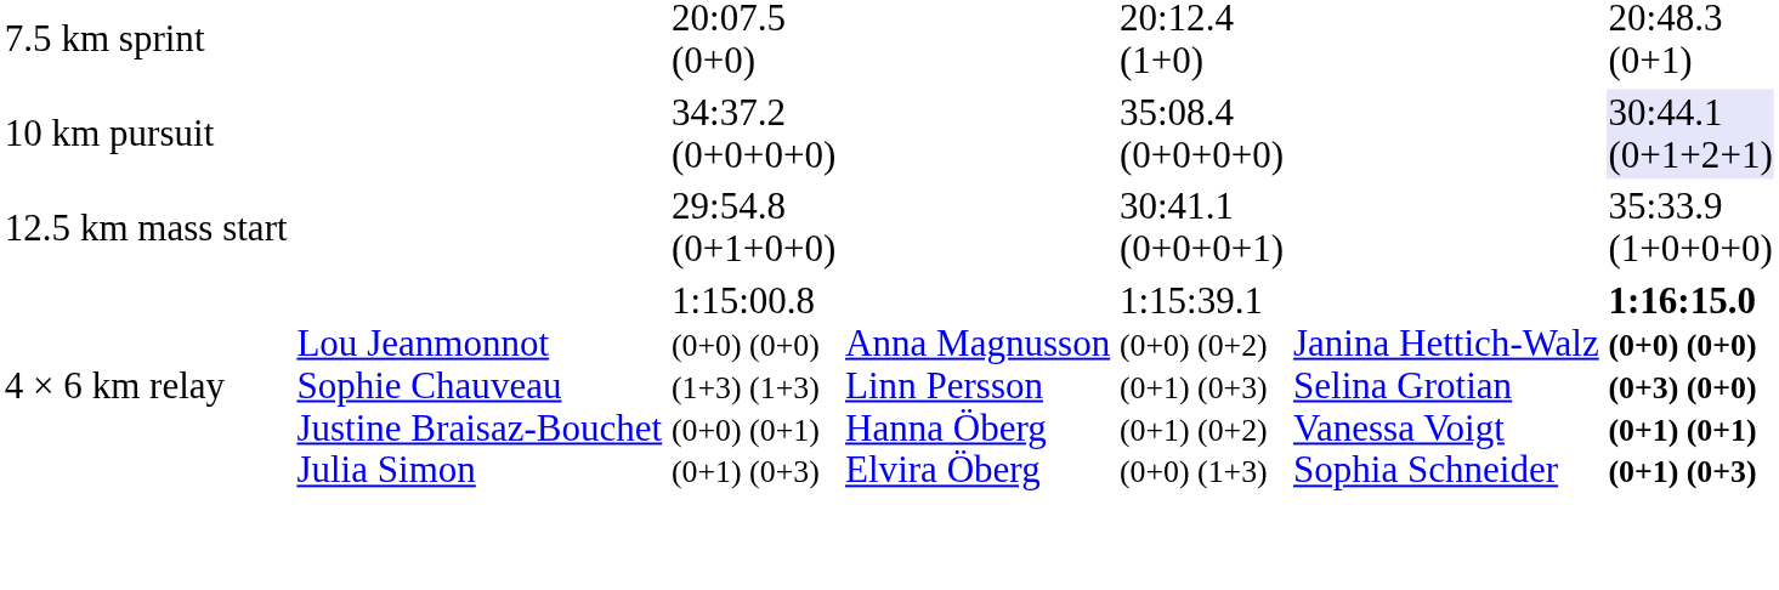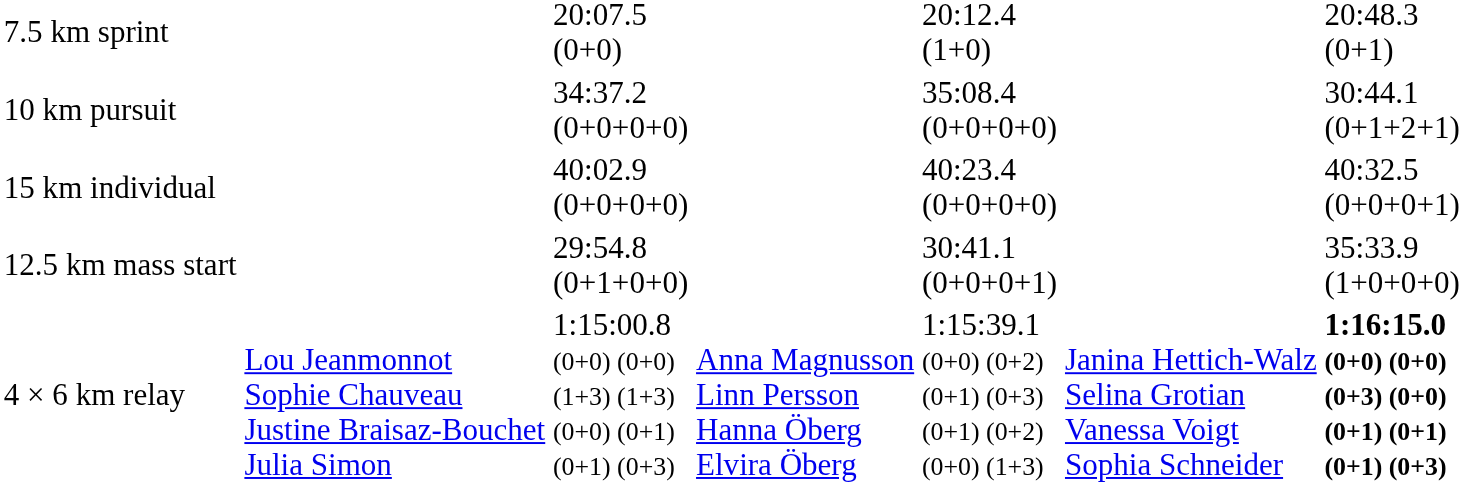 <table>
 <tr>
 <td>7.5 km sprint<br></td>
 <td></td>
 <td>20:07.5<br>(0+0)</td>
 <td></td>
 <td>20:12.4<br>(1+0)</td>
 <td></td>
 <td>20:48.3<br>(0+1)</td>
 </tr>
 <tr>
 <td>10 km pursuit<br></td>
 <td></td>
 <td>34:37.2<br>(0+0+0+0)</td>
 <td></td>
 <td>35:08.4<br>(0+0+0+0)</td>
 <td></td>
-<td style="background: lavender;">30:44.1<br>(0+1+2+1)</td>
+<td>30:44.1<br>(0+1+2+1)</td>
+</tr>
+<tr>
+<td>15 km individual<br></td>
+<td></td>
+<td>40:02.9<br>(0+0+0+0)</td>
+<td></td>
+<td>40:23.4<br>(0+0+0+0)</td>
+<td></td>
+<td>40:32.5<br>(0+0+0+1)</td>
 </tr>
 <tr>
 <td>12.5 km mass start<br></td>
 <td></td>
 <td>29:54.8<br>(0+1+0+0)</td>
 <td></td>
 <td>30:41.1<br>(0+0+0+1)</td>
 <td></td>
 <td>35:33.9<br>(1+0+0+0)</td>
 </tr>
 <tr>
 <td>4 × 6 km relay<br></td>
 <td><br><a href='#'>Lou Jeanmonnot</a><br><a href='#'>Sophie Chauveau</a><br><a href='#'>Justine Braisaz-Bouchet</a><br><a href='#'>Julia Simon</a></td>
 <td>1:15:00.8<br><small>(0+0) (0+0)<br>(1+3) (1+3)<br>(0+0) (0+1)<br>(0+1) (0+3)</small></td>
 <td><br><a href='#'>Anna Magnusson</a><br><a href='#'>Linn Persson</a><br><a href='#'>Hanna Öberg</a><br><a href='#'>Elvira Öberg</a></td>
 <td>1:15:39.1<br><small>(0+0) (0+2)<br>(0+1) (0+3)<br>(0+1) (0+2)<br>(0+0) (1+3)</small></td>
 <td><br><a href='#'>Janina Hettich-Walz</a><br><a href='#'>Selina Grotian</a><br><a href='#'>Vanessa Voigt</a><br><a href='#'>Sophia Schneider</a></td>
 <td><strong>1:16:15.0<br><small>(0+0) (0+0)<br>(0+3) (0+0)<br>(0+1) (0+1)<br>(0+1) (0+3)</small></strong></td>
 </tr>
 </table>
